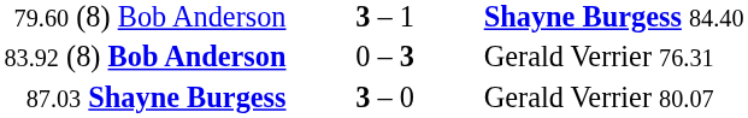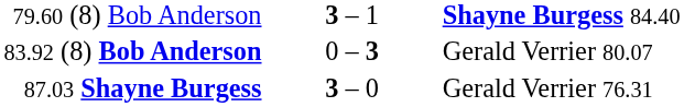 <table style="text-align:center">
 <tr>
 <th width=223></th>
 <th width=100></th>
 <th width=223></th>
 </tr>
 <tr>
 <td align=right><small>79.60</small> (8) <a href='#'>Bob Anderson</a> </td>
 <td><strong>3</strong> – 1</td>
 <td align=left> <strong><a href='#'>Shayne Burgess</a></strong> <small>84.40</small></td>
 </tr>
 <tr>
 <td align=right><small>83.92</small> (8) <strong><a href='#'>Bob Anderson</a></strong> </td>
 <td>0 – <strong>3</strong></td>
-<td align=left> Gerald Verrier <small>76.31</small></td>
+<td align=left> Gerald Verrier <small>80.07</small></td>
 </tr>
 <tr>
 <td align=right><small>87.03</small> <strong><a href='#'>Shayne Burgess</a></strong> </td>
 <td><strong>3</strong> – 0</td>
-<td align=left> Gerald Verrier <small>80.07</small></td>
+<td align=left> Gerald Verrier <small>76.31</small></td>
 </tr>
 </table>
